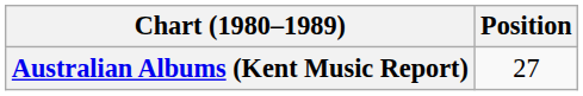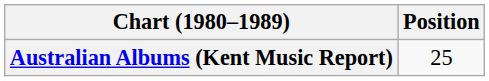 <table class="wikitable plainrowheaders" style="text-align:center">
 <tr>
 <th scope="col">Chart (1980–1989)</th>
 <th scope="col">Position</th>
 </tr>
 <tr>
 <th scope="row"><a href='#'>Australian Albums</a> (Kent Music Report)</th>
-<td>27</td>
+<td>25</td>
 </tr>
 </table>
